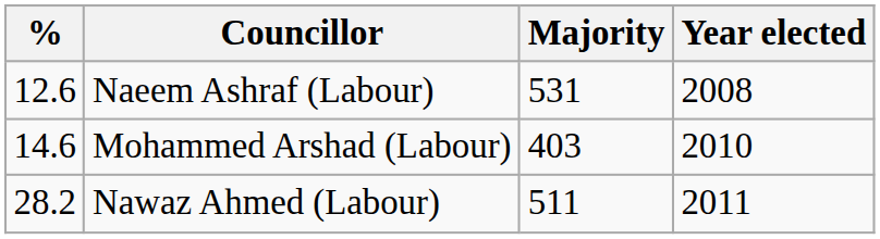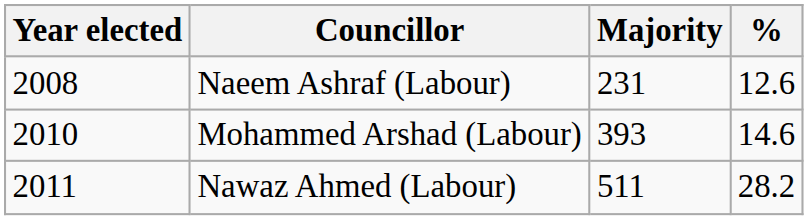 <table class="wikitable">
 <tr>
-<th>%</th>
+<th>Year elected</th>
 <th>Councillor</th>
 <th>Majority</th>
-<th>Year elected</th>
+<th>%</th>
 </tr>
 <tr>
+<td>2008</td>
+<td>Naeem Ashraf (Labour)</td>
+<td>231</td>
 <td>12.6</td>
-<td>Naeem Ashraf (Labour)</td>
-<td>531</td>
-<td>2008</td>
 </tr>
 <tr>
+<td>2010</td>
+<td>Mohammed Arshad (Labour)</td>
+<td>393</td>
 <td>14.6</td>
-<td>Mohammed Arshad (Labour)</td>
-<td>403</td>
-<td>2010</td>
 </tr>
 <tr>
-<td>28.2</td>
+<td>2011</td>
 <td>Nawaz Ahmed (Labour)</td>
 <td>511</td>
-<td>2011</td>
+<td>28.2</td>
 </tr>
 </table>
